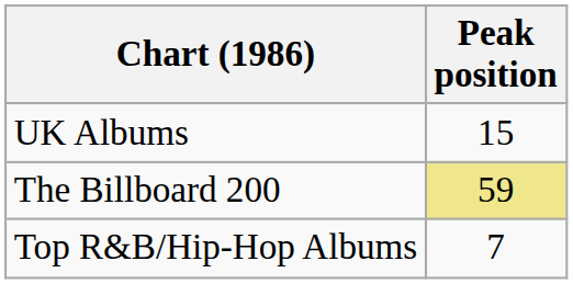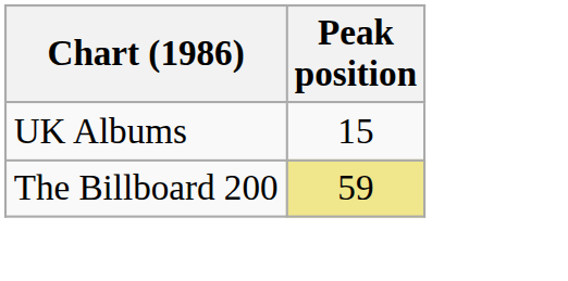 <table class="wikitable">
 <tr>
 <th>Chart (1986)</th>
 <th>Peak<br>position</th>
 </tr>
 <tr>
 <td>UK Albums</td>
 <td align=center>15</td>
 </tr>
 <tr>
 <td>The Billboard 200</td>
 <td align=center style="background: khaki;">59</td>
 </tr>
-<tr>
-<td>Top R&B/Hip-Hop Albums</td>
-<td align=center>7</td>
-</tr>
 </table>
